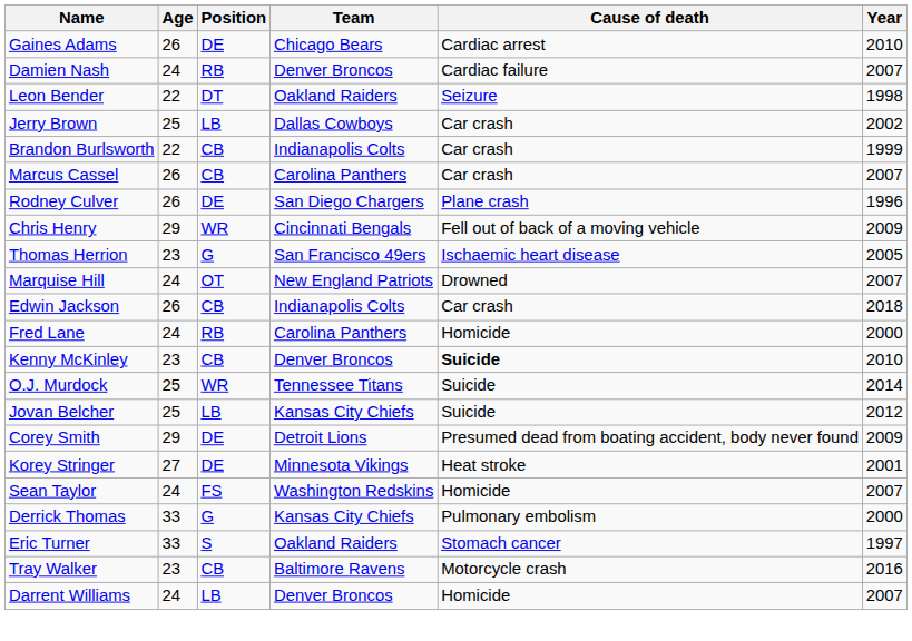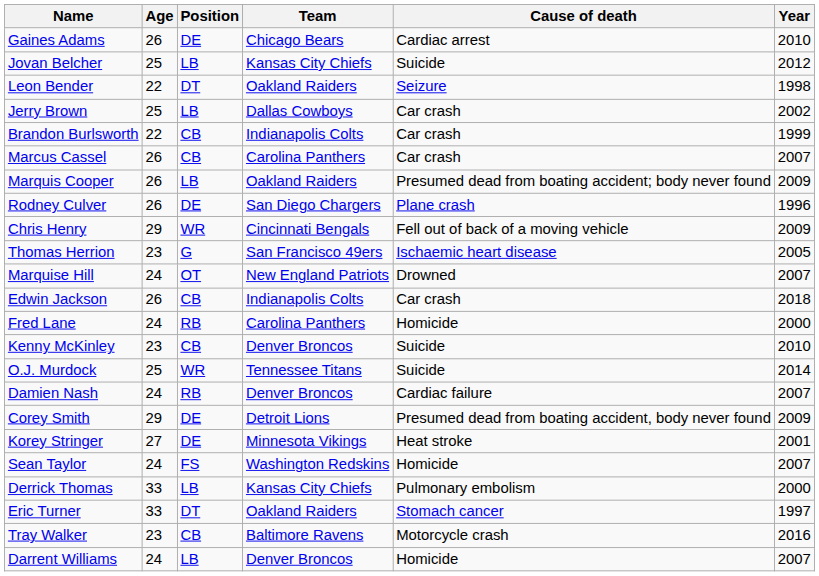 <table class="wikitable sortable">
 <tr>
 <th>Name</th>
 <th>Age</th>
 <th>Position</th>
 <th>Team</th>
 <th>Cause of death</th>
 <th>Year</th>
 </tr>
 <tr>
 <td><a href='#'>Gaines Adams</a></td>
 <td>26</td>
 <td><a href='#'>DE</a></td>
 <td><a href='#'>Chicago Bears</a></td>
 <td>Cardiac arrest</td>
 <td>2010</td>
 </tr>
 <tr>
-<td><a href='#'>Damien Nash</a></td>
-<td>24</td>
-<td><a href='#'>RB</a></td>
-<td><a href='#'>Denver Broncos</a></td>
-<td>Cardiac failure</td>
-<td>2007</td>
+<td><a href='#'>Jovan Belcher</a></td>
+<td>25</td>
+<td><a href='#'>LB</a></td>
+<td><a href='#'>Kansas City Chiefs</a></td>
+<td>Suicide</td>
+<td>2012</td>
 </tr>
 <tr>
 <td><a href='#'>Leon Bender</a></td>
 <td>22</td>
 <td><a href='#'>DT</a></td>
 <td><a href='#'>Oakland Raiders</a></td>
 <td><a href='#'>Seizure</a></td>
 <td>1998</td>
 </tr>
 <tr>
 <td><a href='#'>Jerry Brown</a></td>
 <td>25</td>
 <td><a href='#'>LB</a></td>
 <td><a href='#'>Dallas Cowboys</a></td>
 <td>Car crash</td>
 <td>2002</td>
 </tr>
 <tr>
 <td><a href='#'>Brandon Burlsworth</a></td>
 <td>22</td>
 <td><a href='#'>CB</a></td>
 <td><a href='#'>Indianapolis Colts</a></td>
 <td>Car crash</td>
 <td>1999</td>
 </tr>
 <tr>
 <td><a href='#'>Marcus Cassel</a></td>
 <td>26</td>
 <td><a href='#'>CB</a></td>
 <td><a href='#'>Carolina Panthers</a></td>
 <td>Car crash</td>
 <td>2007</td>
+</tr>
+<tr>
+<td><a href='#'>Marquis Cooper</a></td>
+<td>26</td>
+<td><a href='#'>LB</a></td>
+<td><a href='#'>Oakland Raiders</a></td>
+<td>Presumed dead from boating accident; body never found</td>
+<td>2009</td>
 </tr>
 <tr>
 <td><a href='#'>Rodney Culver</a></td>
 <td>26</td>
 <td><a href='#'>DE</a></td>
 <td><a href='#'>San Diego Chargers</a></td>
 <td><a href='#'>Plane crash</a></td>
 <td>1996</td>
 </tr>
 <tr>
 <td><a href='#'>Chris Henry</a></td>
 <td>29</td>
 <td><a href='#'>WR</a></td>
 <td><a href='#'>Cincinnati Bengals</a></td>
 <td>Fell out of back of a moving vehicle</td>
 <td>2009</td>
 </tr>
 <tr>
 <td><a href='#'>Thomas Herrion</a></td>
 <td>23</td>
 <td><a href='#'>G</a></td>
 <td><a href='#'>San Francisco 49ers</a></td>
 <td><a href='#'>Ischaemic heart disease</a></td>
 <td>2005</td>
 </tr>
 <tr>
 <td><a href='#'>Marquise Hill</a></td>
 <td>24</td>
 <td><a href='#'>OT</a></td>
 <td><a href='#'>New England Patriots</a></td>
 <td>Drowned</td>
 <td>2007</td>
 </tr>
 <tr>
 <td><a href='#'>Edwin Jackson</a></td>
 <td>26</td>
 <td><a href='#'>CB</a></td>
 <td><a href='#'>Indianapolis Colts</a></td>
 <td>Car crash</td>
 <td>2018</td>
 </tr>
 <tr>
 <td><a href='#'>Fred Lane</a></td>
 <td>24</td>
 <td><a href='#'>RB</a></td>
 <td><a href='#'>Carolina Panthers</a></td>
 <td>Homicide</td>
 <td>2000</td>
 </tr>
 <tr>
 <td><a href='#'>Kenny McKinley</a></td>
 <td>23</td>
 <td><a href='#'>CB</a></td>
 <td><a href='#'>Denver Broncos</a></td>
-<td><strong>Suicide</strong></td>
+<td>Suicide</td>
 <td>2010</td>
 </tr>
 <tr>
 <td><a href='#'>O.J. Murdock</a></td>
 <td>25</td>
 <td><a href='#'>WR</a></td>
 <td><a href='#'>Tennessee Titans</a></td>
 <td>Suicide</td>
 <td>2014</td>
 </tr>
 <tr>
-<td><a href='#'>Jovan Belcher</a></td>
-<td>25</td>
-<td><a href='#'>LB</a></td>
-<td><a href='#'>Kansas City Chiefs</a></td>
-<td>Suicide</td>
-<td>2012</td>
+<td><a href='#'>Damien Nash</a></td>
+<td>24</td>
+<td><a href='#'>RB</a></td>
+<td><a href='#'>Denver Broncos</a></td>
+<td>Cardiac failure</td>
+<td>2007</td>
 </tr>
 <tr>
 <td><a href='#'>Corey Smith</a></td>
 <td>29</td>
 <td><a href='#'>DE</a></td>
 <td><a href='#'>Detroit Lions</a></td>
 <td>Presumed dead from boating accident, body never found</td>
 <td>2009</td>
 </tr>
 <tr>
 <td><a href='#'>Korey Stringer</a> </td>
 <td>27</td>
 <td><a href='#'>DE</a></td>
 <td><a href='#'>Minnesota Vikings</a></td>
 <td>Heat stroke</td>
 <td>2001</td>
 </tr>
 <tr>
 <td><a href='#'>Sean Taylor</a> </td>
 <td>24</td>
 <td><a href='#'>FS</a></td>
 <td><a href='#'>Washington Redskins</a></td>
 <td>Homicide</td>
 <td>2007</td>
 </tr>
 <tr>
 <td><a href='#'>Derrick Thomas</a> </td>
 <td>33</td>
-<td><a href='#'>G</a></td>
+<td><a href='#'>LB</a></td>
 <td><a href='#'>Kansas City Chiefs</a></td>
 <td>Pulmonary embolism</td>
 <td>2000</td>
 </tr>
 <tr>
 <td><a href='#'>Eric Turner</a> </td>
 <td>33</td>
-<td><a href='#'>S</a></td>
+<td><a href='#'>DT</a></td>
 <td><a href='#'>Oakland Raiders</a></td>
 <td><a href='#'>Stomach cancer</a></td>
 <td>1997</td>
 </tr>
 <tr>
 <td><a href='#'>Tray Walker</a></td>
 <td>23</td>
 <td><a href='#'>CB</a></td>
 <td><a href='#'>Baltimore Ravens</a></td>
 <td>Motorcycle crash</td>
 <td>2016</td>
 </tr>
 <tr>
 <td><a href='#'>Darrent Williams</a></td>
 <td>24</td>
 <td><a href='#'>LB</a></td>
 <td><a href='#'>Denver Broncos</a></td>
 <td>Homicide</td>
 <td>2007</td>
 </tr>
 </table>
